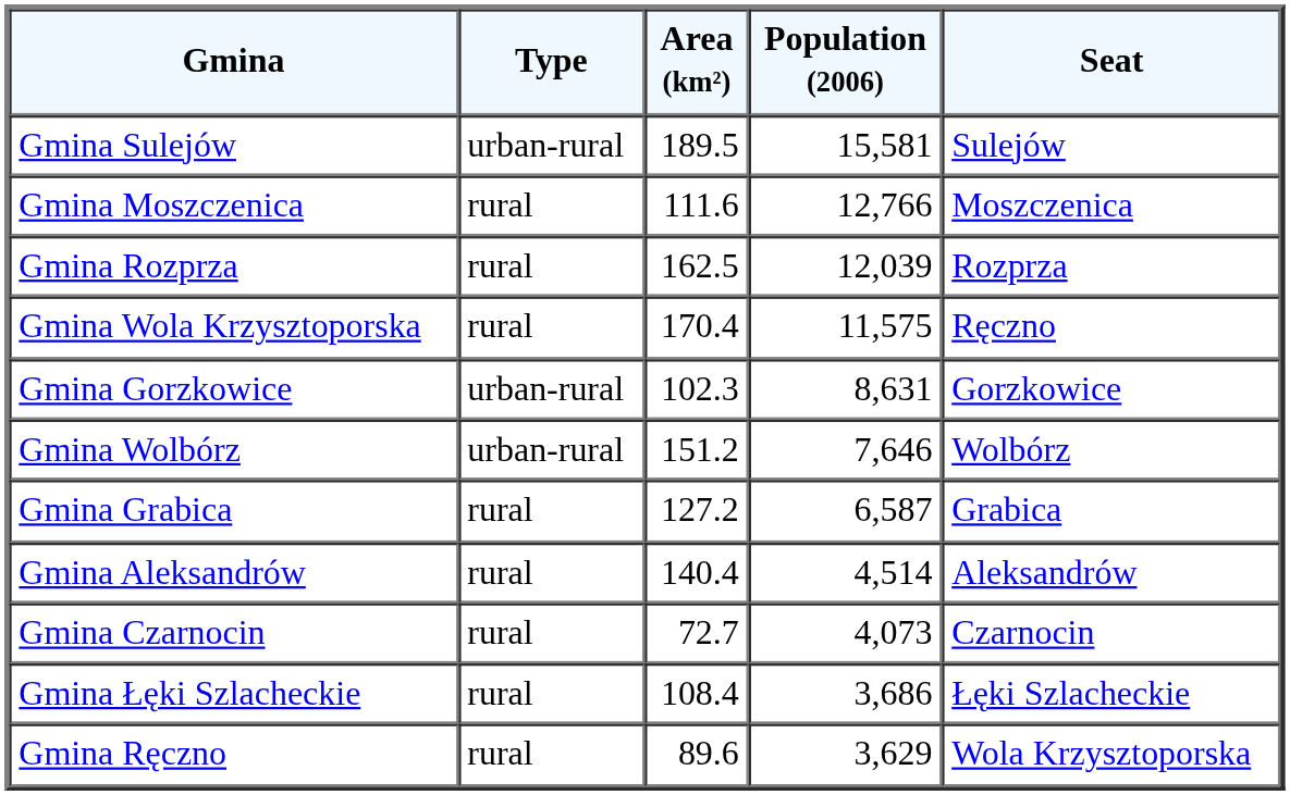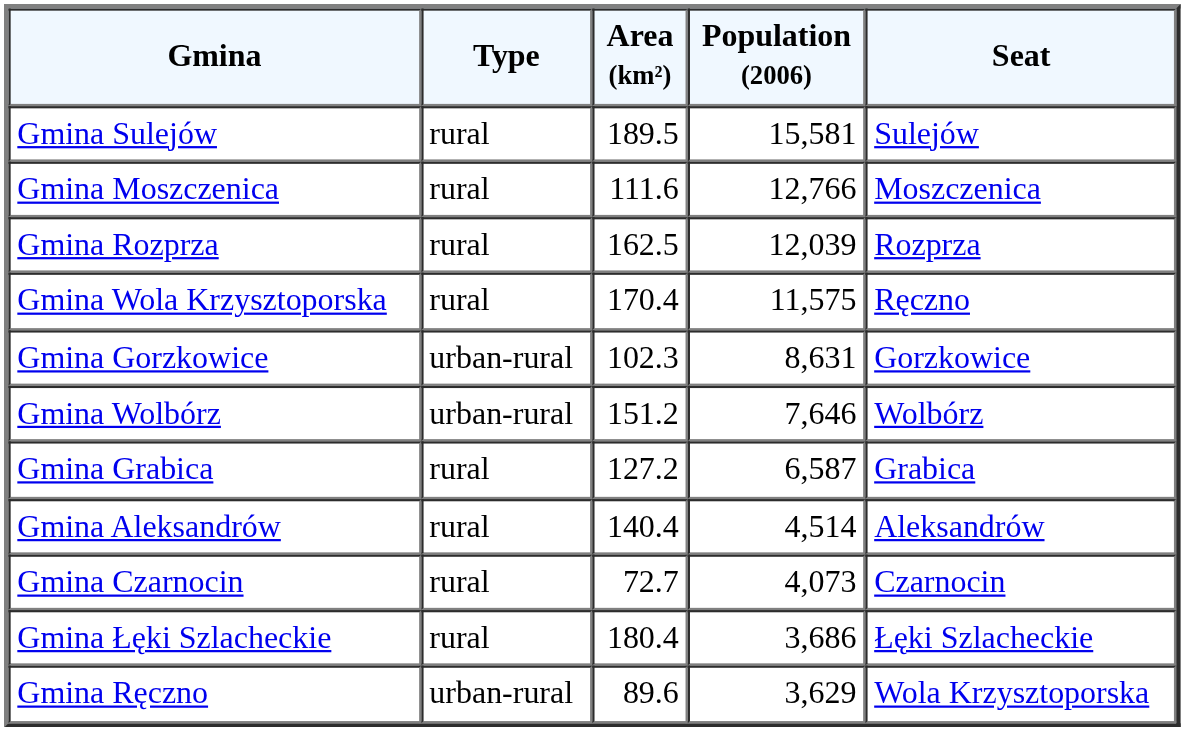 <table width="60%" border="2" cellpadding="3" cellspacing="0" style="font-size:90%;line-height:120%;">
 <tr bgcolor="F0F8FF">
 <td style="text-align:center;"><strong>Gmina</strong></td>
 <td style="text-align:center;"><strong>Type</strong></td>
 <td style="text-align:center;"><strong>Area<br><small>(km²)</small></strong></td>
 <td style="text-align:center;"><strong>Population<br><small>(2006)</small></strong></td>
 <td style="text-align:center;"><strong>Seat</strong></td>
 </tr>
 <tr>
 <td><a href='#'>Gmina Sulejów</a></td>
-<td>urban-rural</td>
+<td>rural</td>
 <td style="text-align:right;">189.5</td>
 <td style="text-align:right;">15,581</td>
 <td><a href='#'>Sulejów</a></td>
 </tr>
 <tr>
 <td><a href='#'>Gmina Moszczenica</a></td>
 <td>rural</td>
 <td style="text-align:right;">111.6</td>
 <td style="text-align:right;">12,766</td>
 <td><a href='#'>Moszczenica</a></td>
 </tr>
 <tr>
 <td><a href='#'>Gmina Rozprza</a></td>
 <td>rural</td>
 <td style="text-align:right;">162.5</td>
 <td style="text-align:right;">12,039</td>
 <td><a href='#'>Rozprza</a></td>
 </tr>
 <tr>
 <td><a href='#'>Gmina Wola Krzysztoporska</a></td>
 <td>rural</td>
 <td style="text-align:right;">170.4</td>
 <td style="text-align:right;">11,575</td>
 <td><a href='#'>Ręczno</a></td>
 </tr>
 <tr>
 <td><a href='#'>Gmina Gorzkowice</a></td>
 <td>urban-rural</td>
 <td style="text-align:right;">102.3</td>
 <td style="text-align:right;">8,631</td>
 <td><a href='#'>Gorzkowice</a></td>
 </tr>
 <tr>
 <td><a href='#'>Gmina Wolbórz</a></td>
 <td>urban-rural</td>
 <td style="text-align:right;">151.2</td>
 <td style="text-align:right;">7,646</td>
 <td><a href='#'>Wolbórz</a></td>
 </tr>
 <tr>
 <td><a href='#'>Gmina Grabica</a></td>
 <td>rural</td>
 <td style="text-align:right;">127.2</td>
 <td style="text-align:right;">6,587</td>
 <td><a href='#'>Grabica</a></td>
 </tr>
 <tr>
 <td><a href='#'>Gmina Aleksandrów</a></td>
 <td>rural</td>
 <td style="text-align:right;">140.4</td>
 <td style="text-align:right;">4,514</td>
 <td><a href='#'>Aleksandrów</a></td>
 </tr>
 <tr>
 <td><a href='#'>Gmina Czarnocin</a></td>
 <td>rural</td>
 <td style="text-align:right;">72.7</td>
 <td style="text-align:right;">4,073</td>
 <td><a href='#'>Czarnocin</a></td>
 </tr>
 <tr>
 <td><a href='#'>Gmina Łęki Szlacheckie</a></td>
 <td>rural</td>
-<td style="text-align:right;">108.4</td>
+<td style="text-align:right;">180.4</td>
 <td style="text-align:right;">3,686</td>
 <td><a href='#'>Łęki Szlacheckie</a></td>
 </tr>
 <tr>
 <td><a href='#'>Gmina Ręczno</a></td>
-<td>rural</td>
+<td>urban-rural</td>
 <td style="text-align:right;">89.6</td>
 <td style="text-align:right;">3,629</td>
 <td><a href='#'>Wola Krzysztoporska</a></td>
 </tr>
 <tr>
 </tr>
 </table>
